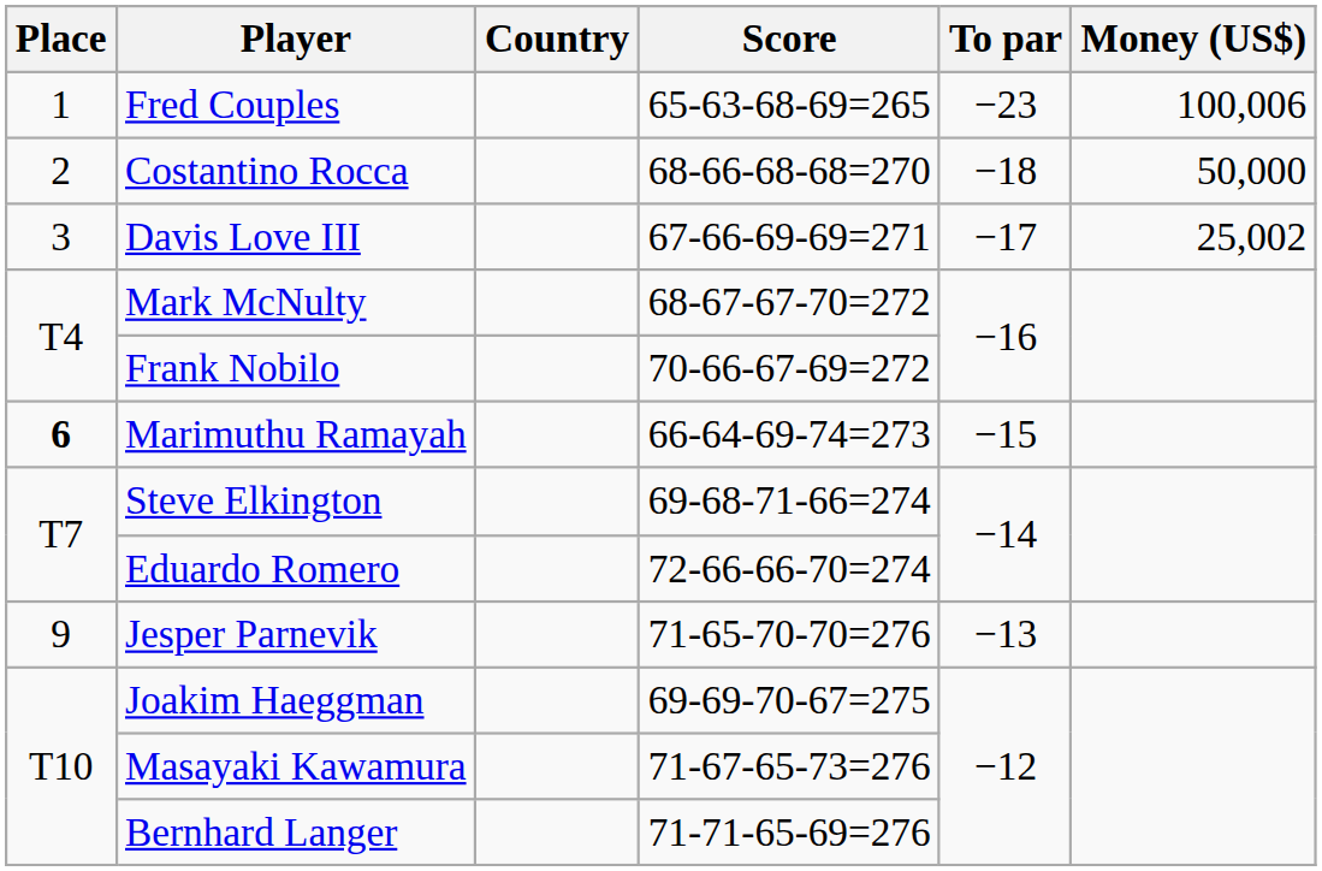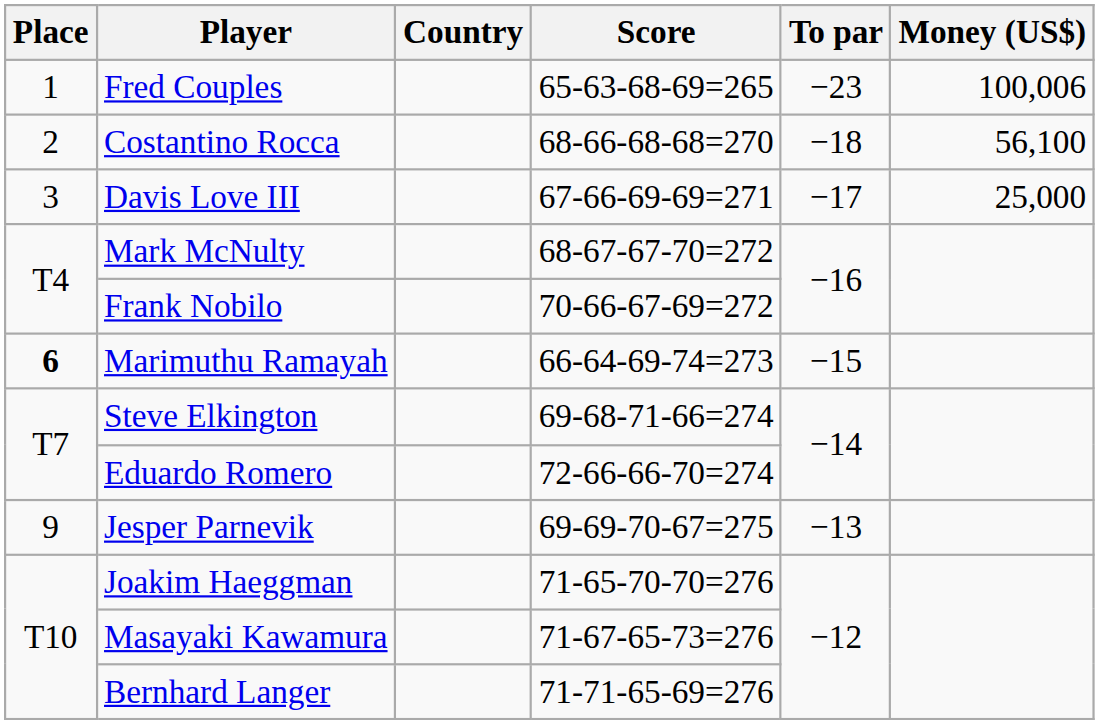 <table class="wikitable" style="font-size:95%;">
 <tr>
 <th>Place</th>
 <th>Player</th>
 <th>Country</th>
 <th>Score</th>
 <th>To par</th>
 <th>Money (US$)</th>
 </tr>
 <tr>
 <td align=center>1</td>
 <td><a href='#'>Fred Couples</a></td>
 <td></td>
 <td>65-63-68-69=265</td>
 <td align=center>−23</td>
 <td align=right>100,006</td>
 </tr>
 <tr>
 <td align=center>2</td>
 <td><a href='#'>Costantino Rocca</a></td>
 <td></td>
 <td>68-66-68-68=270</td>
 <td align=center>−18</td>
-<td align=right>50,000</td>
+<td align=right>56,100</td>
 </tr>
 <tr>
 <td align=center>3</td>
 <td><a href='#'>Davis Love III</a></td>
 <td></td>
 <td>67-66-69-69=271</td>
 <td align=center>−17</td>
-<td align=right>25,002</td>
+<td align=right>25,000</td>
 </tr>
 <tr>
 <td rowspan="2" align="center">T4</td>
 <td><a href='#'>Mark McNulty</a></td>
 <td></td>
 <td>68-67-67-70=272</td>
 <td rowspan="2" align="center">−16</td>
 <td rowspan="2" align="right"></td>
 </tr>
 <tr>
 <td><a href='#'>Frank Nobilo</a></td>
 <td></td>
 <td>70-66-67-69=272</td>
 </tr>
 <tr>
 <td align=center><strong>6</strong></td>
 <td><a href='#'>Marimuthu Ramayah</a></td>
 <td></td>
 <td>66-64-69-74=273</td>
 <td align="center">−15</td>
 <td align="right"></td>
 </tr>
 <tr>
 <td rowspan="2" align="center">T7</td>
 <td><a href='#'>Steve Elkington</a></td>
 <td></td>
 <td>69-68-71-66=274</td>
 <td rowspan="2" align="center">−14</td>
 <td rowspan="2" align="right"></td>
 </tr>
 <tr>
 <td><a href='#'>Eduardo Romero</a></td>
 <td></td>
 <td>72-66-66-70=274</td>
 </tr>
 <tr>
 <td align=center>9</td>
 <td><a href='#'>Jesper Parnevik</a></td>
 <td></td>
-<td>71-65-70-70=276</td>
+<td>69-69-70-67=275</td>
 <td align="center">−13</td>
 <td align="right"></td>
 </tr>
 <tr>
 <td rowspan="3" align="center">T10</td>
 <td><a href='#'>Joakim Haeggman</a></td>
 <td></td>
-<td>69-69-70-67=275</td>
+<td>71-65-70-70=276</td>
 <td rowspan="3" align="center">−12</td>
 <td rowspan="3" align="right"></td>
 </tr>
 <tr>
 <td><a href='#'>Masayaki Kawamura</a></td>
 <td></td>
 <td>71-67-65-73=276</td>
 </tr>
 <tr>
 <td><a href='#'>Bernhard Langer</a></td>
 <td></td>
 <td>71-71-65-69=276</td>
 </tr>
 </table>
